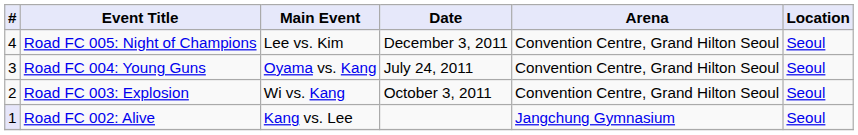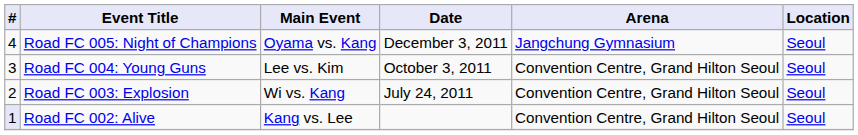 <table class="sortable wikitable succession-box" style="margin:1.0em auto; font-size:80%;">
 <tr>
 <th style="background-color: #E6E8FA; color: #000000; text-align: center;" scope="col">#</th>
 <th style="background-color: #E6E8FA; color: #000000; text-align: center;" scope="col">Event Title</th>
 <th style="background-color: #E6E8FA; color: #000000; text-align: center;" scope="col">Main Event</th>
 <th style="background-color: #E6E8FA; color: #000000; text-align: center;" scope="col">Date</th>
 <th style="background-color: #E6E8FA; color: #000000; text-align: center;" scope="col">Arena</th>
 <th style="background-color: #E6E8FA; color: #000000; text-align: center;" scope="col">Location</th>
 </tr>
 <tr>
 <td align="center">4</td>
 <td><a href='#'>Road FC 005: Night of Champions</a></td>
-<td>Lee vs. Kim</td>
+<td><a href='#'>Oyama</a> vs. <a href='#'>Kang</a></td>
 <td>December 3, 2011</td>
-<td>Convention Centre, Grand Hilton Seoul</td>
+<td><a href='#'>Jangchung Gymnasium</a></td>
 <td> <a href='#'>Seoul</a></td>
 </tr>
 <tr>
 <td align="center">3</td>
 <td><a href='#'>Road FC 004: Young Guns</a></td>
-<td><a href='#'>Oyama</a> vs. <a href='#'>Kang</a></td>
-<td>July 24, 2011</td>
+<td>Lee vs. Kim</td>
+<td>October 3, 2011</td>
 <td>Convention Centre, Grand Hilton Seoul</td>
 <td> <a href='#'>Seoul</a></td>
 </tr>
 <tr>
 <td align="center">2</td>
 <td><a href='#'>Road FC 003: Explosion</a></td>
 <td>Wi vs. <a href='#'>Kang</a></td>
-<td>October 3, 2011</td>
+<td>July 24, 2011</td>
 <td>Convention Centre, Grand Hilton Seoul</td>
 <td> <a href='#'>Seoul</a></td>
 </tr>
 <tr>
 <td align="center" style="background: lavender;">1</td>
 <td><a href='#'>Road FC 002: Alive</a></td>
 <td><a href='#'>Kang</a> vs. Lee</td>
 <td></td>
-<td><a href='#'>Jangchung Gymnasium</a></td>
+<td>Convention Centre, Grand Hilton Seoul</td>
 <td> <a href='#'>Seoul</a></td>
 </tr>
 <tr>
 </tr>
 </table>
